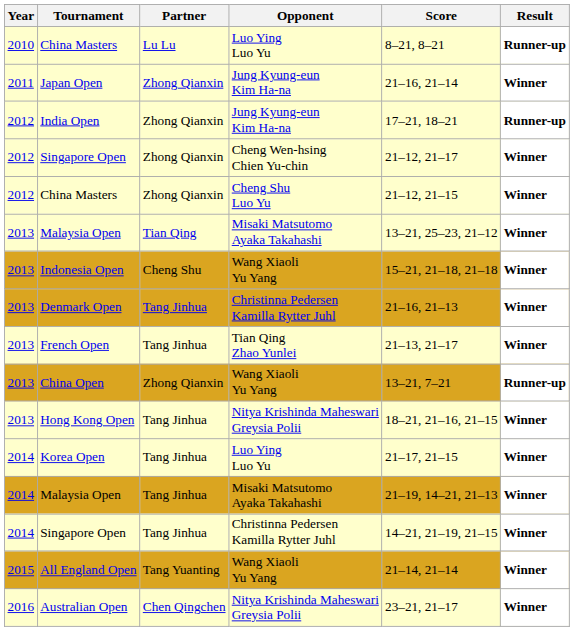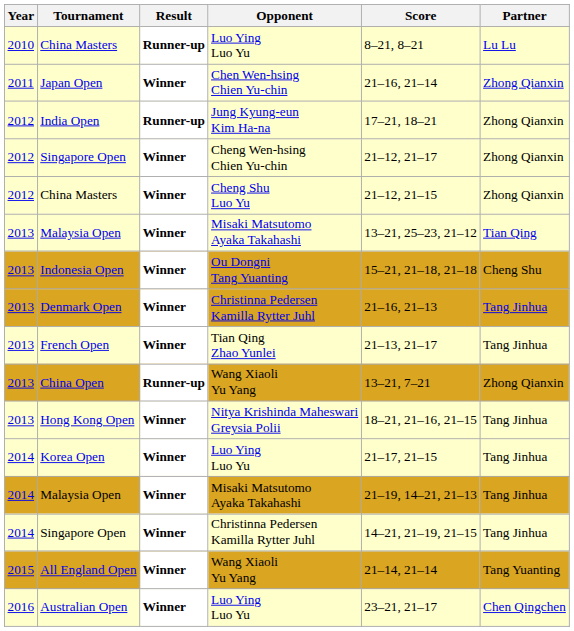 <table class="sortable wikitable" style="font-size: 90%;">
 <tr>
 <th>Year</th>
 <th>Tournament</th>
-<th>Partner</th>
+<th>Result</th>
 <th>Opponent</th>
 <th>Score</th>
-<th>Result</th>
+<th>Partner</th>
 </tr>
 <tr style="background:#FFFFCC">
 <td align="center"><a href='#'>2010</a></td>
 <td align="left"><a href='#'>China Masters</a></td>
-<td align="left"> <a href='#'>Lu Lu</a></td>
+<td style="text-align:left; background:white"> <strong>Runner-up</strong></td>
 <td align="left"> <a href='#'>Luo Ying</a> <br>  Luo Yu</td>
 <td align="left">8–21, 8–21</td>
-<td style="text-align:left; background:white"> <strong>Runner-up</strong></td>
+<td align="left"> <a href='#'>Lu Lu</a></td>
 </tr>
 <tr style="background:#FFFFCC">
 <td align="center"><a href='#'>2011</a></td>
 <td align="left"><a href='#'>Japan Open</a></td>
+<td style="text-align:left; background:white"> <strong>Winner</strong></td>
+<td align="left"> <a href='#'>Chen Wen-hsing</a> <br>  <a href='#'>Chien Yu-chin</a></td>
+<td align="left">21–16, 21–14</td>
 <td align="left"> <a href='#'>Zhong Qianxin</a></td>
-<td align="left"> <a href='#'>Jung Kyung-eun</a> <br>  <a href='#'>Kim Ha-na</a></td>
-<td align="left">21–16, 21–14</td>
-<td style="text-align:left; background:white"> <strong>Winner</strong></td>
 </tr>
 <tr style="background:#FFFFCC">
 <td align="center"><a href='#'>2012</a></td>
 <td align="left"><a href='#'>India Open</a></td>
-<td align="left"> Zhong Qianxin</td>
+<td style="text-align:left; background:white"> <strong>Runner-up</strong></td>
 <td align="left"> <a href='#'>Jung Kyung-eun</a> <br>  <a href='#'>Kim Ha-na</a></td>
 <td align="left">17–21, 18–21</td>
-<td style="text-align:left; background:white"> <strong>Runner-up</strong></td>
+<td align="left"> Zhong Qianxin</td>
 </tr>
 <tr style="background:#FFFFCC">
 <td align="center"><a href='#'>2012</a></td>
 <td align="left"><a href='#'>Singapore Open</a></td>
-<td align="left"> Zhong Qianxin</td>
+<td style="text-align:left; background:white"> <strong>Winner</strong></td>
 <td align="left"> Cheng Wen-hsing <br>  Chien Yu-chin</td>
 <td align="left">21–12, 21–17</td>
-<td style="text-align:left; background:white"> <strong>Winner</strong></td>
+<td align="left"> Zhong Qianxin</td>
 </tr>
 <tr style="background:#FFFFCC">
 <td align="center"><a href='#'>2012</a></td>
 <td align="left">China Masters</td>
-<td align="left"> Zhong Qianxin</td>
+<td style="text-align:left; background:white"> <strong>Winner</strong></td>
 <td align="left"> <a href='#'>Cheng Shu</a> <br>  <a href='#'>Luo Yu</a></td>
 <td align="left">21–12, 21–15</td>
-<td style="text-align:left; background:white"> <strong>Winner</strong></td>
+<td align="left"> Zhong Qianxin</td>
 </tr>
 <tr style="background:#FFFFCC">
 <td align="center"><a href='#'>2013</a></td>
 <td align="left"><a href='#'>Malaysia Open</a></td>
-<td align="left"> <a href='#'>Tian Qing</a></td>
+<td style="text-align:left; background:white"> <strong>Winner</strong></td>
 <td align="left"> <a href='#'>Misaki Matsutomo</a> <br>  <a href='#'>Ayaka Takahashi</a></td>
 <td align="left">13–21, 25–23, 21–12</td>
-<td style="text-align:left; background:white"> <strong>Winner</strong></td>
+<td align="left"> <a href='#'>Tian Qing</a></td>
 </tr>
 <tr style="background:#DAA520">
 <td align="center"><a href='#'>2013</a></td>
 <td align="left"><a href='#'>Indonesia Open</a></td>
+<td style="text-align:left; background:white"> <strong>Winner</strong></td>
+<td align="left"> <a href='#'>Ou Dongni</a> <br>  <a href='#'>Tang Yuanting</a></td>
+<td align="left">15–21, 21–18, 21–18</td>
 <td align="left"> Cheng Shu</td>
-<td align="left"> Wang Xiaoli <br>  Yu Yang</td>
-<td align="left">15–21, 21–18, 21–18</td>
-<td style="text-align:left; background:white"> <strong>Winner</strong></td>
 </tr>
 <tr style="background:#DAA520">
 <td align="center"><a href='#'>2013</a></td>
 <td align="left"><a href='#'>Denmark Open</a></td>
-<td align="left"> <a href='#'>Tang Jinhua</a></td>
+<td style="text-align:left; background:white"> <strong>Winner</strong></td>
 <td align="left"> <a href='#'>Christinna Pedersen</a> <br>  <a href='#'>Kamilla Rytter Juhl</a></td>
 <td align="left">21–16, 21–13</td>
-<td style="text-align:left; background:white"> <strong>Winner</strong></td>
+<td align="left"> <a href='#'>Tang Jinhua</a></td>
 </tr>
 <tr style="background:#FFFFCC">
 <td align="center"><a href='#'>2013</a></td>
 <td align="left"><a href='#'>French Open</a></td>
-<td align="left"> Tang Jinhua</td>
+<td style="text-align:left; background:white"> <strong>Winner</strong></td>
 <td align="left"> Tian Qing <br>  <a href='#'>Zhao Yunlei</a></td>
 <td align="left">21–13, 21–17</td>
-<td style="text-align:left; background:white"> <strong>Winner</strong></td>
+<td align="left"> Tang Jinhua</td>
 </tr>
 <tr style="background:#DAA520">
 <td align="center"><a href='#'>2013</a></td>
 <td align="left"><a href='#'>China Open</a></td>
-<td align="left"> Zhong Qianxin</td>
+<td style="text-align:left; background:white"> <strong>Runner-up</strong></td>
 <td align="left"> Wang Xiaoli <br>  Yu Yang</td>
 <td align="left">13–21, 7–21</td>
-<td style="text-align:left; background:white"> <strong>Runner-up</strong></td>
+<td align="left"> Zhong Qianxin</td>
 </tr>
 <tr style="background:#FFFFCC">
 <td align="center"><a href='#'>2013</a></td>
 <td align="left"><a href='#'>Hong Kong Open</a></td>
-<td align="left"> Tang Jinhua</td>
+<td style="text-align:left; background:white"> <strong>Winner</strong></td>
 <td align="left"> <a href='#'>Nitya Krishinda Maheswari</a> <br>  <a href='#'>Greysia Polii</a></td>
 <td align="left">18–21, 21–16, 21–15</td>
-<td style="text-align:left; background:white"> <strong>Winner</strong></td>
+<td align="left"> Tang Jinhua</td>
 </tr>
 <tr style="background:#FFFFCC">
 <td align="center"><a href='#'>2014</a></td>
 <td align="left"><a href='#'>Korea Open</a></td>
-<td align="left"> Tang Jinhua</td>
+<td style="text-align:left; background:white"> <strong>Winner</strong></td>
 <td align="left"> <a href='#'>Luo Ying</a> <br>  Luo Yu</td>
 <td align="left">21–17, 21–15</td>
-<td style="text-align:left; background:white"> <strong>Winner</strong></td>
+<td align="left"> Tang Jinhua</td>
 </tr>
 <tr style="background:#DAA520">
 <td align="center"><a href='#'>2014</a></td>
 <td align="left">Malaysia Open</td>
-<td align="left"> Tang Jinhua</td>
+<td style="text-align:left; background:white"> <strong>Winner</strong></td>
 <td align="left"> Misaki Matsutomo <br>  Ayaka Takahashi</td>
 <td align="left">21–19, 14–21, 21–13</td>
-<td style="text-align:left; background:white"> <strong>Winner</strong></td>
+<td align="left"> Tang Jinhua</td>
 </tr>
 <tr style="background:#FFFFCC">
 <td align="center"><a href='#'>2014</a></td>
 <td align="left">Singapore Open</td>
-<td align="left"> Tang Jinhua</td>
+<td style="text-align:left; background:white"> <strong>Winner</strong></td>
 <td align="left"> Christinna Pedersen <br>  Kamilla Rytter Juhl</td>
 <td align="left">14–21, 21–19, 21–15</td>
-<td style="text-align:left; background:white"> <strong>Winner</strong></td>
+<td align="left"> Tang Jinhua</td>
 </tr>
 <tr style="background:#DAA520">
 <td align="center"><a href='#'>2015</a></td>
 <td align="left"><a href='#'>All England Open</a></td>
-<td align="left"> Tang Yuanting</td>
+<td style="text-align:left; background:white"> <strong>Winner</strong></td>
 <td align="left"> Wang Xiaoli <br>  Yu Yang</td>
 <td align="left">21–14, 21–14</td>
-<td style="text-align:left; background:white"> <strong>Winner</strong></td>
+<td align="left"> Tang Yuanting</td>
 </tr>
 <tr style="background:#FFFFCC">
 <td align="center"><a href='#'>2016</a></td>
 <td align="left"><a href='#'>Australian Open</a></td>
+<td style="text-align:left; background:white"> <strong>Winner</strong></td>
+<td align="left"> <a href='#'>Luo Ying</a> <br>  Luo Yu</td>
+<td align="left">23–21, 21–17</td>
 <td align="left"> <a href='#'>Chen Qingchen</a></td>
-<td align="left"> <a href='#'>Nitya Krishinda Maheswari</a> <br>  <a href='#'>Greysia Polii</a></td>
-<td align="left">23–21, 21–17</td>
-<td style="text-align:left; background:white"> <strong>Winner</strong></td>
 </tr>
 </table>
